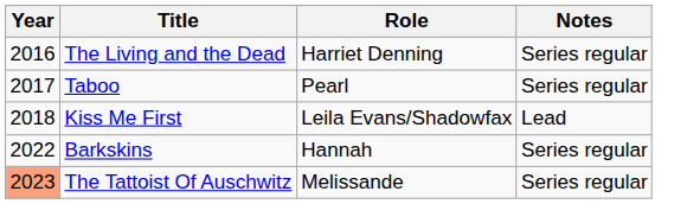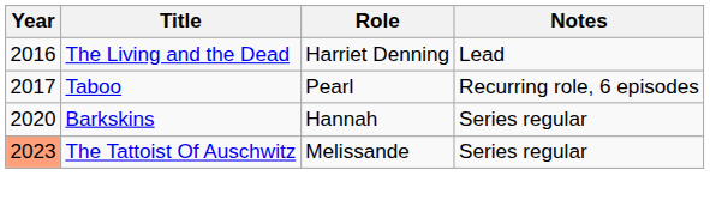 <table class="wikitable sortable">
 <tr>
 <th>Year</th>
 <th>Title</th>
 <th>Role</th>
 <th class="unsortable">Notes</th>
 </tr>
 <tr>
 <td>2016</td>
 <td><a href='#'>The Living and the Dead</a></td>
 <td>Harriet Denning</td>
-<td>Series regular</td>
+<td>Lead</td>
 </tr>
 <tr>
 <td>2017</td>
 <td><a href='#'>Taboo</a></td>
 <td>Pearl</td>
-<td>Series regular</td>
+<td>Recurring role, 6 episodes</td>
 </tr>
 <tr>
-<td>2018</td>
-<td><a href='#'>Kiss Me First</a></td>
-<td>Leila Evans/Shadowfax</td>
-<td>Lead</td>
-</tr>
-<tr>
-<td>2022</td>
+<td>2020</td>
 <td><a href='#'>Barkskins</a></td>
 <td>Hannah</td>
 <td>Series regular</td>
 </tr>
 <tr>
 <td style="background: lightsalmon;">2023</td>
 <td><a href='#'>The Tattoist Of Auschwitz</a></td>
 <td>Melissande</td>
 <td>Series regular</td>
 </tr>
 </table>
